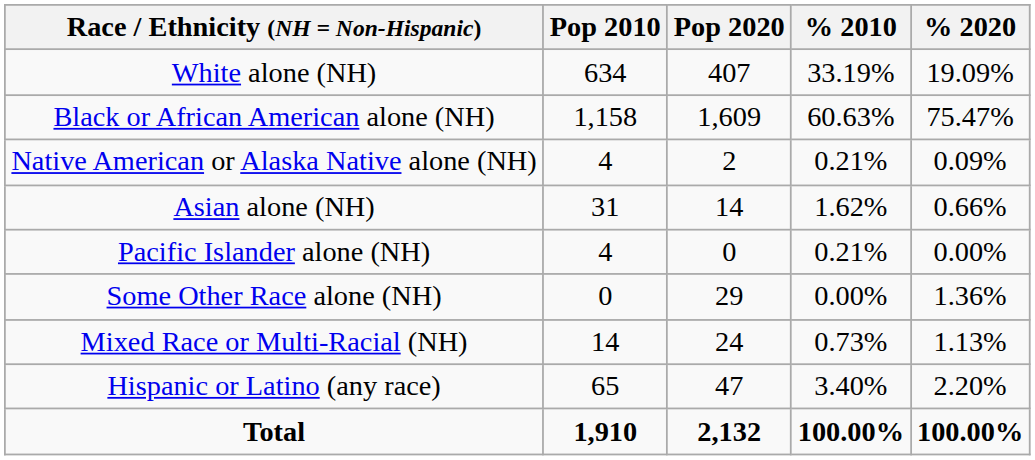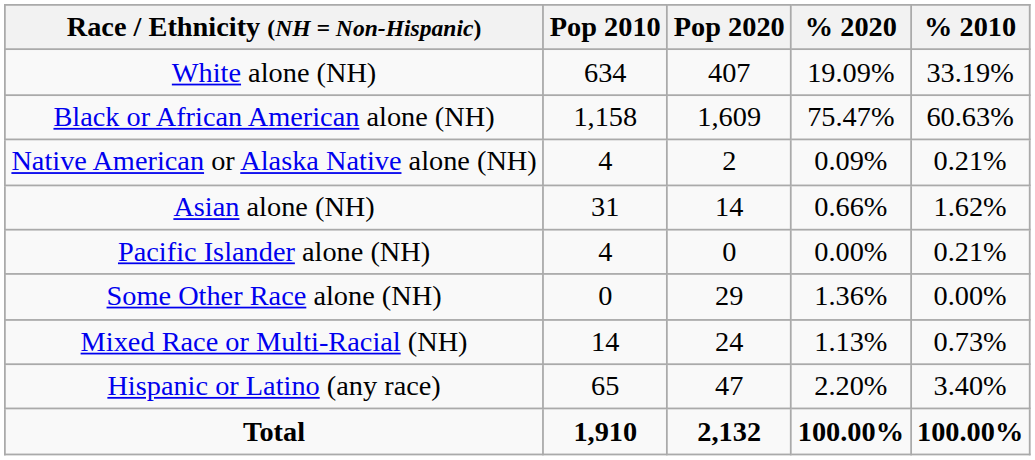 <table class="wikitable" style="text-align:center;">
 <tr>
 <th>Race / Ethnicity <small>(<em>NH = Non-Hispanic</em>)</small></th>
 <th>Pop 2010</th>
 <th>Pop 2020</th>
+<th>% 2020</th>
 <th>% 2010</th>
-<th>% 2020</th>
 </tr>
 <tr>
 <td><a href='#'>White</a> alone (NH)</td>
 <td>634</td>
 <td>407</td>
+<td>19.09%</td>
 <td>33.19%</td>
-<td>19.09%</td>
 </tr>
 <tr>
 <td><a href='#'>Black or African American</a> alone (NH)</td>
 <td>1,158</td>
 <td>1,609</td>
+<td>75.47%</td>
 <td>60.63%</td>
-<td>75.47%</td>
 </tr>
 <tr>
 <td><a href='#'>Native American</a> or <a href='#'>Alaska Native</a> alone (NH)</td>
 <td>4</td>
 <td>2</td>
+<td>0.09%</td>
 <td>0.21%</td>
-<td>0.09%</td>
 </tr>
 <tr>
 <td><a href='#'>Asian</a> alone (NH)</td>
 <td>31</td>
 <td>14</td>
+<td>0.66%</td>
 <td>1.62%</td>
-<td>0.66%</td>
 </tr>
 <tr>
 <td><a href='#'>Pacific Islander</a> alone (NH)</td>
 <td>4</td>
 <td>0</td>
+<td>0.00%</td>
 <td>0.21%</td>
-<td>0.00%</td>
 </tr>
 <tr>
 <td><a href='#'>Some Other Race</a> alone (NH)</td>
 <td>0</td>
 <td>29</td>
+<td>1.36%</td>
 <td>0.00%</td>
-<td>1.36%</td>
 </tr>
 <tr>
 <td><a href='#'>Mixed Race or Multi-Racial</a> (NH)</td>
 <td>14</td>
 <td>24</td>
+<td>1.13%</td>
 <td>0.73%</td>
-<td>1.13%</td>
 </tr>
 <tr>
 <td><a href='#'>Hispanic or Latino</a> (any race)</td>
 <td>65</td>
 <td>47</td>
+<td>2.20%</td>
 <td>3.40%</td>
-<td>2.20%</td>
 </tr>
 <tr>
 <td><strong>Total</strong></td>
 <td><strong>1,910</strong></td>
 <td><strong>2,132</strong></td>
 <td><strong>100.00%</strong></td>
 <td><strong>100.00%</strong></td>
 </tr>
 </table>
